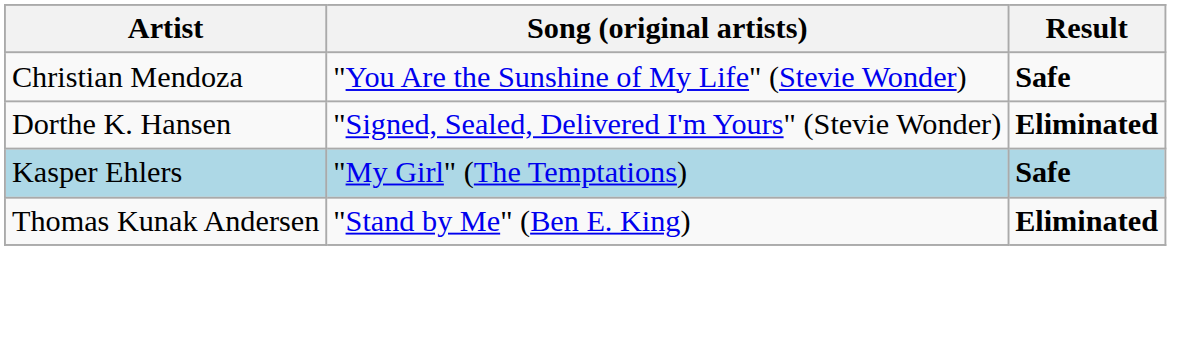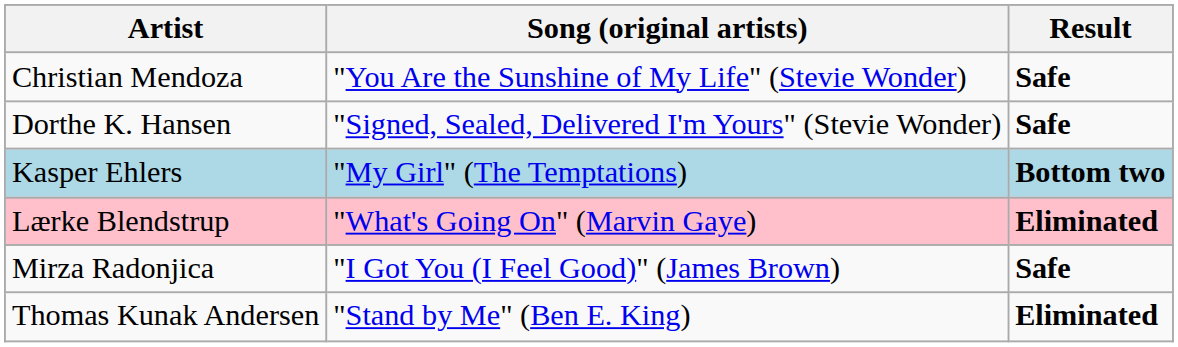 <table class=wikitable>
 <tr>
 <th>Artist</th>
 <th>Song (original artists)</th>
 <th>Result</th>
 </tr>
 <tr>
 <td>Christian Mendoza</td>
 <td>"<a href='#'>You Are the Sunshine of My Life</a>" (<a href='#'>Stevie Wonder</a>)</td>
 <td><strong>Safe</strong></td>
 </tr>
 <tr>
 <td>Dorthe K. Hansen</td>
 <td>"<a href='#'>Signed, Sealed, Delivered I'm Yours</a>" (Stevie Wonder)</td>
-<td><strong>Eliminated</strong></td>
+<td><strong>Safe</strong></td>
 </tr>
 <tr style="background:lightblue;">
 <td>Kasper Ehlers</td>
 <td>"<a href='#'>My Girl</a>" (<a href='#'>The Temptations</a>)</td>
+<td><strong>Bottom two</strong></td>
+</tr>
+<tr style="background:pink;">
+<td>Lærke Blendstrup</td>
+<td>"<a href='#'>What's Going On</a>" (<a href='#'>Marvin Gaye</a>)</td>
+<td><strong>Eliminated</strong></td>
+</tr>
+<tr>
+<td>Mirza Radonjica</td>
+<td>"<a href='#'>I Got You (I Feel Good)</a>" (<a href='#'>James Brown</a>)</td>
 <td><strong>Safe</strong></td>
 </tr>
 <tr>
 <td>Thomas Kunak Andersen</td>
 <td>"<a href='#'>Stand by Me</a>" (<a href='#'>Ben E. King</a>)</td>
 <td><strong>Eliminated</strong></td>
 </tr>
 </table>
